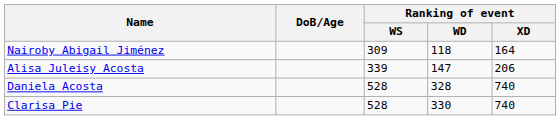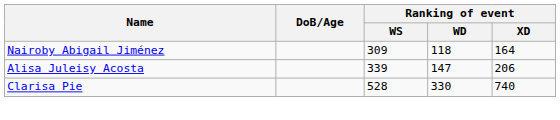 <table class="wikitable" style="width:600px; font-size:95%;">
 <tr>
 <th rowspan="2" align="left">Name</th>
 <th rowspan="2" align="left">DoB/Age</th>
 <th colspan="3" align="center">Ranking of event</th>
 </tr>
 <tr>
 <th align="center">WS</th>
 <th>WD</th>
 <th align="center">XD</th>
 </tr>
 <tr>
 <td><a href='#'>Nairoby Abigail Jiménez</a></td>
 <td></td>
 <td>309</td>
 <td>118</td>
 <td>164</td>
 </tr>
 <tr>
 <td><a href='#'>Alisa Juleisy Acosta</a></td>
 <td></td>
 <td>339</td>
 <td>147</td>
 <td>206</td>
 </tr>
 <tr>
-<td><a href='#'>Daniela Acosta</a></td>
-<td></td>
-<td>528</td>
-<td>328</td>
-<td>740</td>
-</tr>
-<tr>
 <td><a href='#'>Clarisa Pie</a></td>
 <td></td>
 <td>528</td>
 <td>330</td>
 <td>740</td>
 </tr>
 </table>
